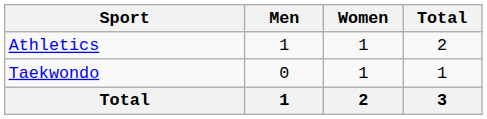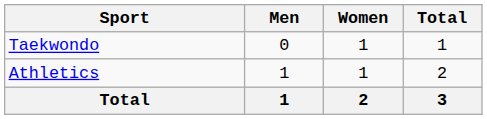 <table class="wikitable sortable" style="text-align:center;">
 <tr>
 <th width=180>Sport</th>
 <th width=55>Men</th>
 <th width=55>Women</th>
 <th width=55>Total</th>
 </tr>
 <tr>
+<td align=left><a href='#'>Taekwondo</a></td>
+<td>0</td>
+<td>1</td>
+<td>1</td>
+</tr>
+<tr>
 <td align=left><a href='#'>Athletics</a></td>
 <td>1</td>
 <td>1</td>
 <td>2</td>
-</tr>
-<tr>
-<td align=left><a href='#'>Taekwondo</a></td>
-<td>0</td>
-<td>1</td>
-<td>1</td>
 </tr>
 <tr>
 <th>Total</th>
 <th>1</th>
 <th>2</th>
 <th>3</th>
 </tr>
 </table>
